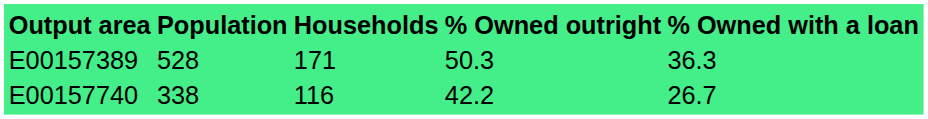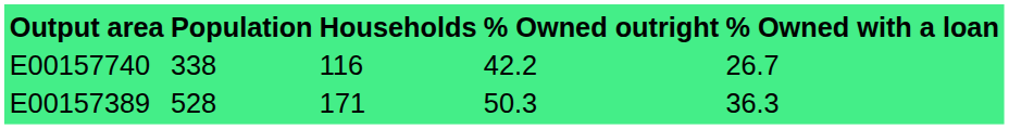 <table style="background:#44EE88">
 <tr>
 </tr>
 <tr>
 <th>Output area</th>
 <th>Population</th>
 <th>Households</th>
 <th>% Owned outright</th>
 <th>% Owned with a loan</th>
 </tr>
 <tr>
+<td>E00157740</td>
+<td>338</td>
+<td>116</td>
+<td>42.2</td>
+<td>26.7</td>
+</tr>
+<tr>
 <td>E00157389</td>
 <td>528</td>
 <td>171</td>
 <td>50.3</td>
 <td>36.3</td>
 </tr>
-<tr>
-<td>E00157740</td>
-<td>338</td>
-<td>116</td>
-<td>42.2</td>
-<td>26.7</td>
-</tr>
 </table>
